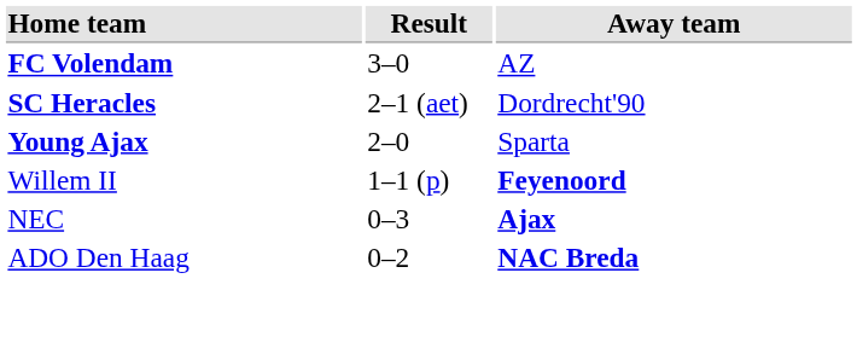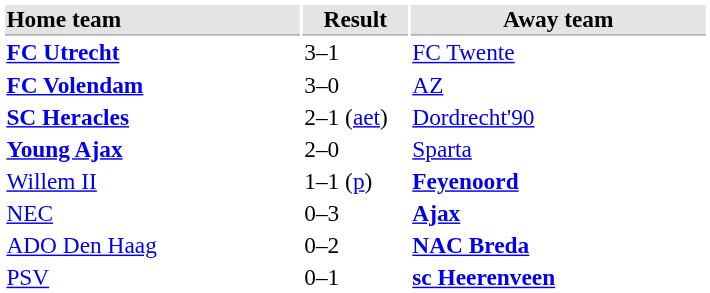 <table>
 <tr bgcolor="#E4E4E4">
 <th style="border-bottom:1px solid #AAAAAA" width="200" align="left">Home team</th>
 <th style="border-bottom:1px solid #AAAAAA" width="70" align="center">Result</th>
 <th style="border-bottom:1px solid #AAAAAA" width="200">Away team</th>
+</tr>
+<tr>
+<td><strong><a href='#'>FC Utrecht</a></strong></td>
+<td>3–1</td>
+<td><a href='#'>FC Twente</a></td>
 </tr>
 <tr>
 <td><strong><a href='#'>FC Volendam</a></strong></td>
 <td>3–0</td>
 <td><a href='#'>AZ</a></td>
 </tr>
 <tr>
 <td><strong><a href='#'>SC Heracles</a></strong></td>
 <td>2–1 (<a href='#'>aet</a>)</td>
 <td><a href='#'>Dordrecht'90</a></td>
 </tr>
 <tr>
 <td><strong><a href='#'>Young Ajax</a></strong></td>
 <td>2–0</td>
 <td><a href='#'>Sparta</a></td>
 </tr>
 <tr>
 <td><a href='#'>Willem II</a></td>
 <td>1–1 (<a href='#'>p</a>)</td>
 <td><strong><a href='#'>Feyenoord</a></strong></td>
 </tr>
 <tr>
 <td><a href='#'>NEC</a></td>
 <td>0–3</td>
 <td><strong><a href='#'>Ajax</a></strong></td>
 </tr>
 <tr>
 <td><a href='#'>ADO Den Haag</a></td>
 <td>0–2</td>
 <td><strong><a href='#'>NAC Breda</a></strong></td>
 </tr>
+<tr>
+<td><a href='#'>PSV</a></td>
+<td>0–1</td>
+<td><strong><a href='#'>sc Heerenveen</a></strong></td>
+</tr>
 </table>
